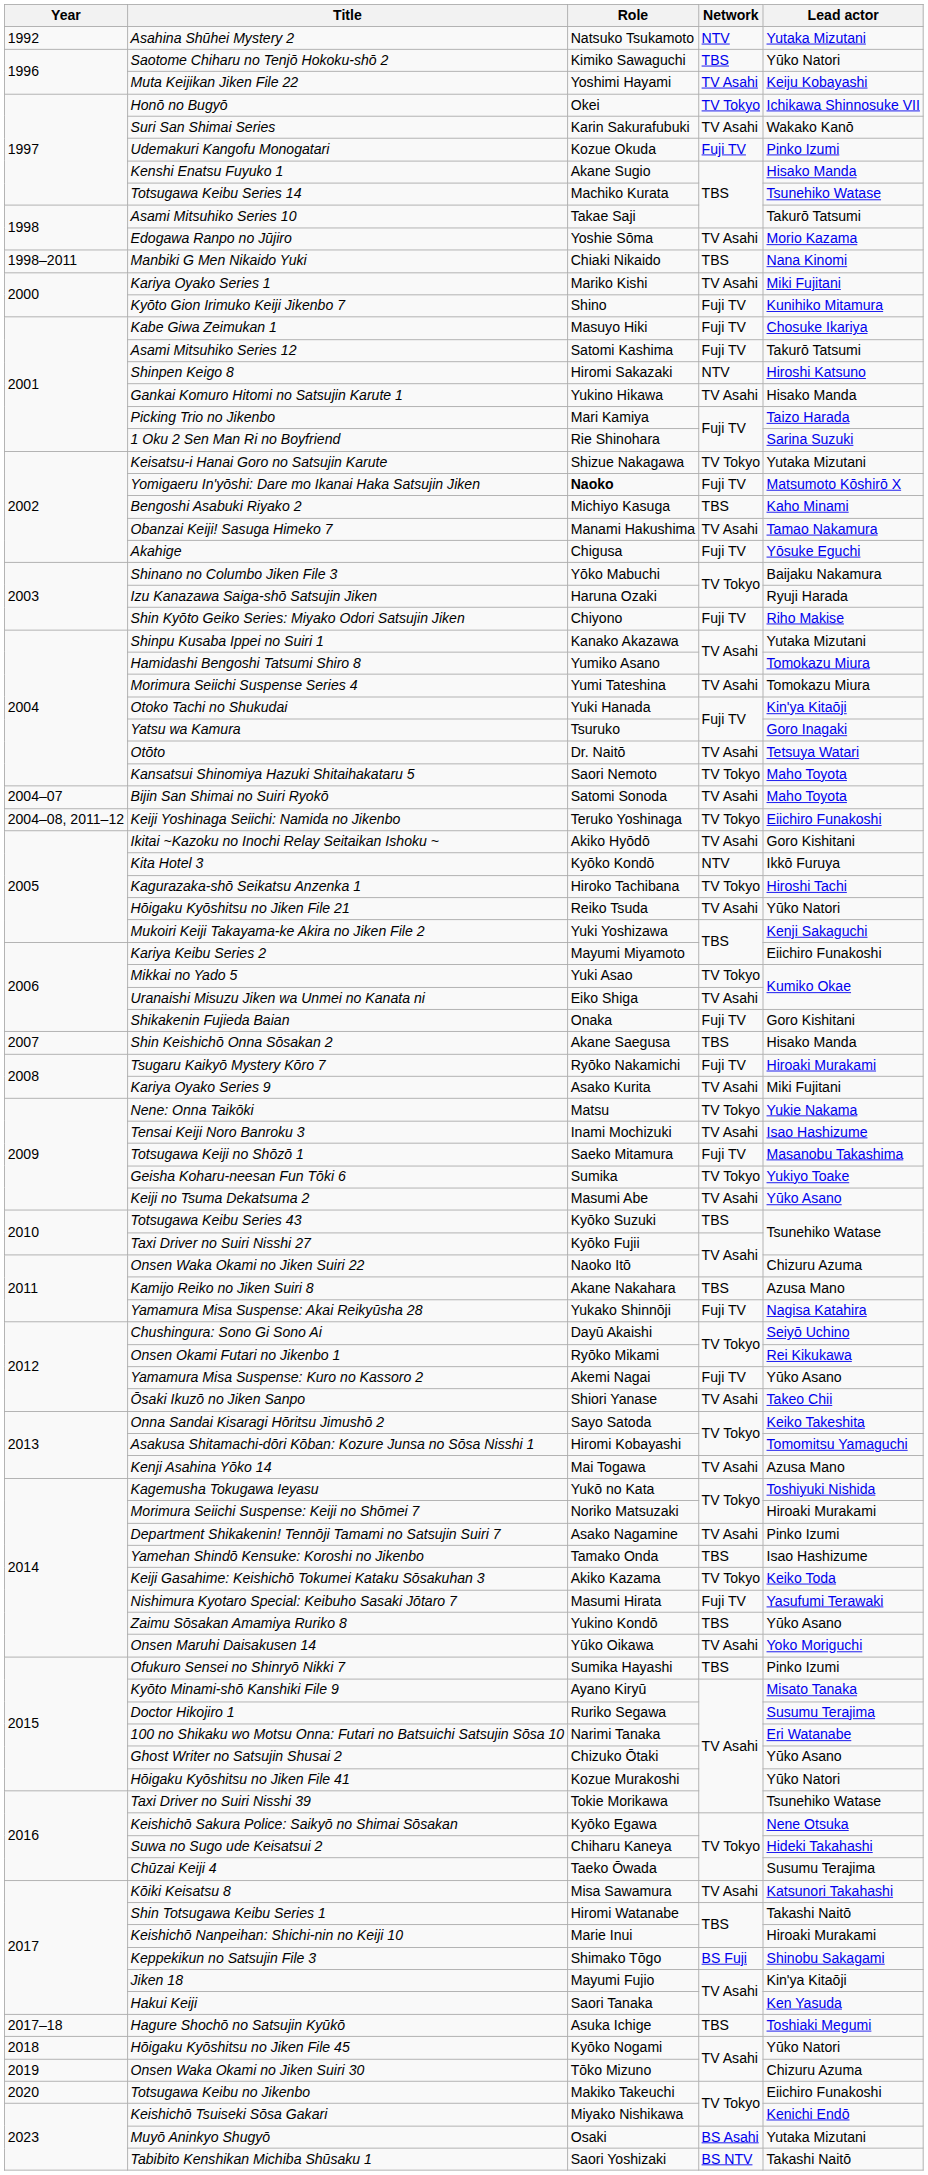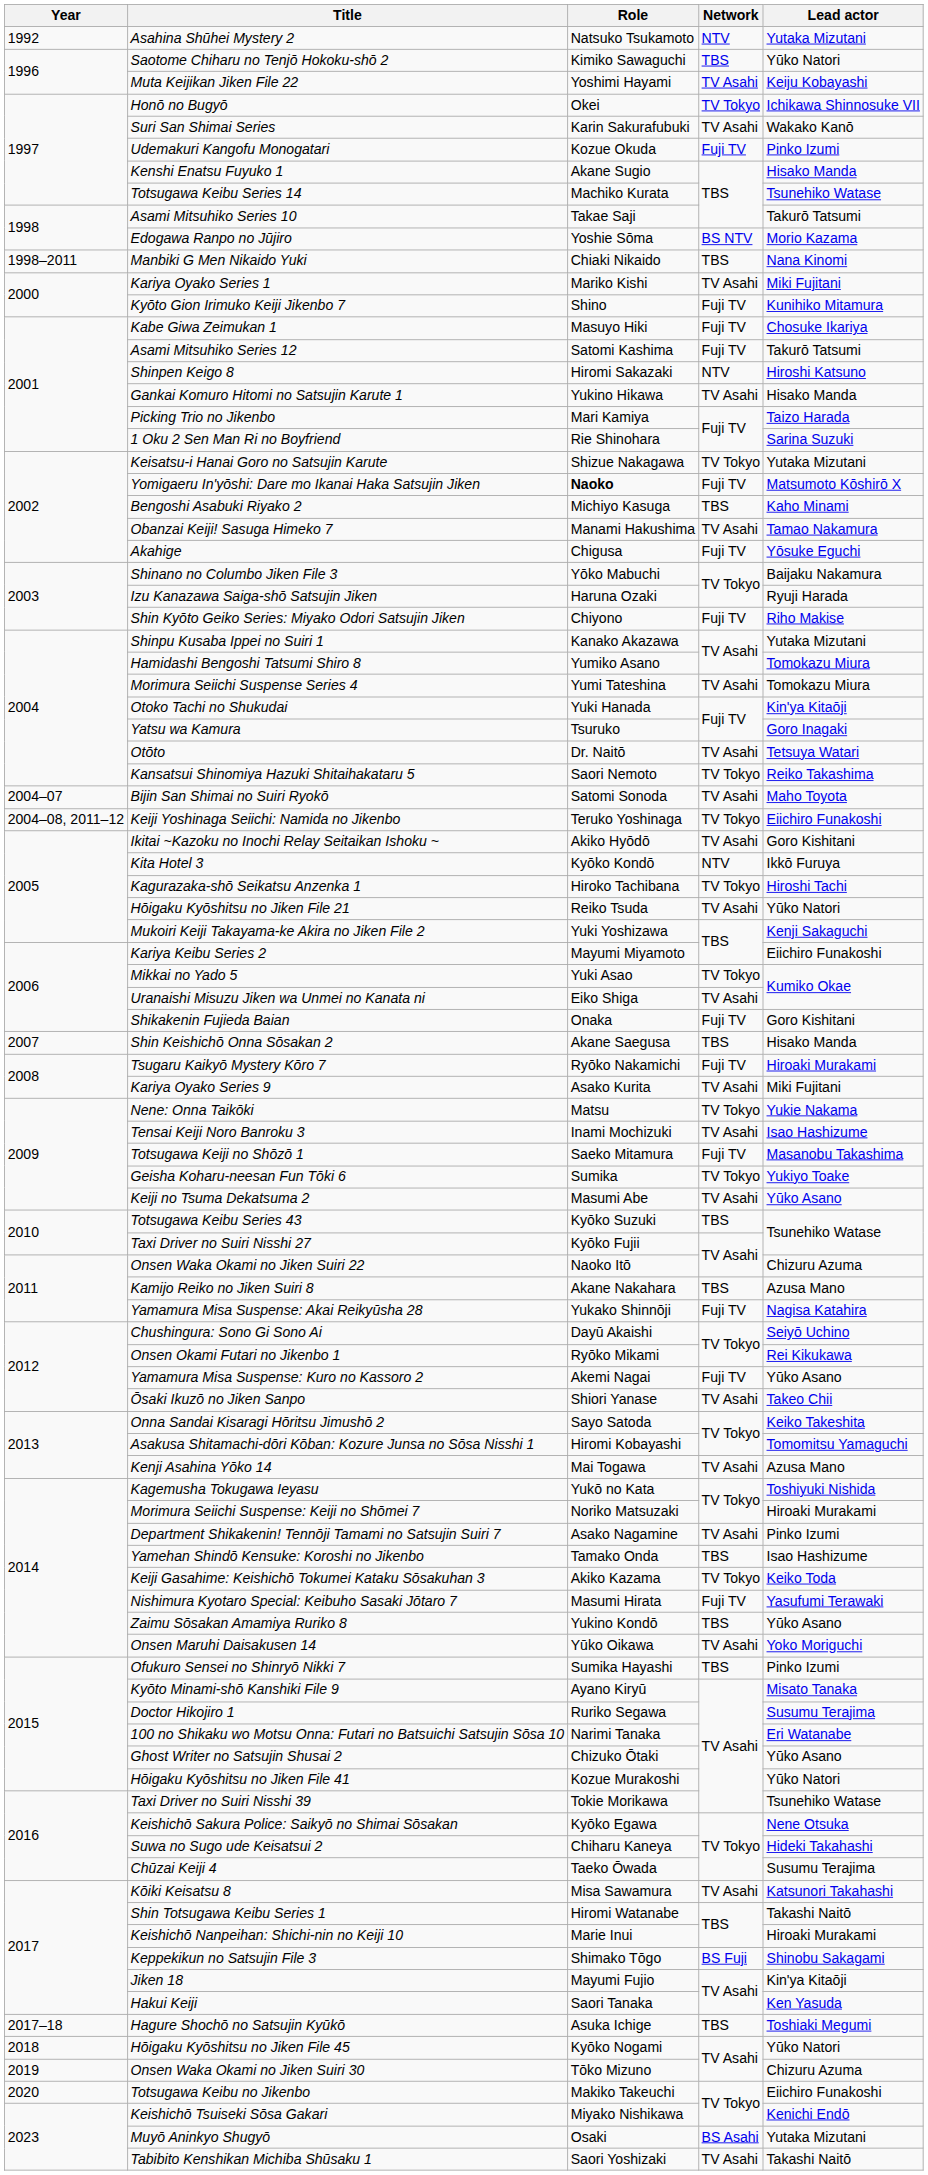 <table class="wikitable">
 <tr>
 <th>Year</th>
 <th>Title</th>
 <th>Role</th>
 <th>Network</th>
 <th>Lead actor</th>
 </tr>
 <tr>
 <td>1992</td>
 <td><em>Asahina Shūhei Mystery 2</em></td>
 <td>Natsuko Tsukamoto</td>
 <td><a href='#'>NTV</a></td>
 <td><a href='#'>Yutaka Mizutani</a></td>
 </tr>
 <tr>
 <td rowspan="2">1996</td>
 <td><em>Saotome Chiharu no Tenjō Hokoku-shō 2</em></td>
 <td>Kimiko Sawaguchi</td>
 <td><a href='#'>TBS</a></td>
 <td>Yūko Natori</td>
 </tr>
 <tr>
 <td><em>Muta Keijikan Jiken File 22</em></td>
 <td>Yoshimi Hayami</td>
 <td><a href='#'>TV Asahi</a></td>
 <td><a href='#'>Keiju Kobayashi</a></td>
 </tr>
 <tr>
 <td rowspan="5">1997</td>
 <td><em>Honō no Bugyō</em></td>
 <td>Okei</td>
 <td><a href='#'>TV Tokyo</a></td>
 <td><a href='#'>Ichikawa Shinnosuke VII</a></td>
 </tr>
 <tr>
 <td><em>Suri San Shimai Series</em></td>
 <td>Karin Sakurafubuki</td>
 <td>TV Asahi</td>
 <td>Wakako Kanō</td>
 </tr>
 <tr>
 <td><em>Udemakuri Kangofu Monogatari</em></td>
 <td>Kozue Okuda</td>
 <td><a href='#'>Fuji TV</a></td>
 <td><a href='#'>Pinko Izumi</a></td>
 </tr>
 <tr>
 <td><em>Kenshi Enatsu Fuyuko 1</em></td>
 <td>Akane Sugio</td>
 <td rowspan="3">TBS</td>
 <td><a href='#'>Hisako Manda</a></td>
 </tr>
 <tr>
 <td><em>Totsugawa Keibu Series 14</em></td>
 <td>Machiko Kurata</td>
 <td><a href='#'>Tsunehiko Watase</a></td>
 </tr>
 <tr>
 <td rowspan="2">1998</td>
 <td><em>Asami Mitsuhiko Series 10</em></td>
 <td>Takae Saji</td>
 <td>Takurō Tatsumi</td>
 </tr>
 <tr>
 <td><em>Edogawa Ranpo no Jūjiro</em></td>
 <td>Yoshie Sōma</td>
-<td>TV Asahi</td>
+<td><a href='#'>BS NTV</a></td>
 <td><a href='#'>Morio Kazama</a></td>
 </tr>
 <tr>
 <td>1998–2011</td>
 <td><em>Manbiki G Men Nikaido Yuki</em></td>
 <td>Chiaki Nikaido</td>
 <td>TBS</td>
 <td><a href='#'>Nana Kinomi</a></td>
 </tr>
 <tr>
 <td rowspan="2">2000</td>
 <td><em>Kariya Oyako Series 1</em></td>
 <td>Mariko Kishi</td>
 <td>TV Asahi</td>
 <td><a href='#'>Miki Fujitani</a></td>
 </tr>
 <tr>
 <td><em>Kyōto Gion Irimuko Keiji Jikenbo 7</em></td>
 <td>Shino</td>
 <td>Fuji TV</td>
 <td><a href='#'>Kunihiko Mitamura</a></td>
 </tr>
 <tr>
 <td rowspan="6">2001</td>
 <td><em>Kabe Giwa Zeimukan 1</em></td>
 <td>Masuyo Hiki</td>
 <td>Fuji TV</td>
 <td><a href='#'>Chosuke Ikariya</a></td>
 </tr>
 <tr>
 <td><em>Asami Mitsuhiko Series 12</em></td>
 <td>Satomi Kashima</td>
 <td>Fuji TV</td>
 <td>Takurō Tatsumi</td>
 </tr>
 <tr>
 <td><em>Shinpen Keigo 8</em></td>
 <td>Hiromi Sakazaki</td>
 <td>NTV</td>
 <td><a href='#'>Hiroshi Katsuno</a></td>
 </tr>
 <tr>
 <td><em>Gankai Komuro Hitomi no Satsujin Karute 1</em></td>
 <td>Yukino Hikawa</td>
 <td>TV Asahi</td>
 <td>Hisako Manda</td>
 </tr>
 <tr>
 <td><em>Picking Trio no Jikenbo</em></td>
 <td>Mari Kamiya</td>
 <td rowspan="2">Fuji TV</td>
 <td><a href='#'>Taizo Harada</a></td>
 </tr>
 <tr>
 <td><em>1 Oku 2 Sen Man Ri no Boyfriend</em></td>
 <td>Rie Shinohara</td>
 <td><a href='#'>Sarina Suzuki</a></td>
 </tr>
 <tr>
 <td rowspan="5">2002</td>
 <td><em>Keisatsu-i Hanai Goro no Satsujin Karute</em></td>
 <td>Shizue Nakagawa</td>
 <td>TV Tokyo</td>
 <td>Yutaka Mizutani</td>
 </tr>
 <tr>
 <td><em>Yomigaeru In'yōshi: Dare mo Ikanai Haka Satsujin Jiken</em></td>
 <td><strong>Naoko</strong></td>
 <td>Fuji TV</td>
 <td><a href='#'>Matsumoto Kōshirō X</a></td>
 </tr>
 <tr>
 <td><em>Bengoshi Asabuki Riyako 2</em></td>
 <td>Michiyo Kasuga</td>
 <td>TBS</td>
 <td><a href='#'>Kaho Minami</a></td>
 </tr>
 <tr>
 <td><em>Obanzai Keiji! Sasuga Himeko 7</em></td>
 <td>Manami Hakushima</td>
 <td>TV Asahi</td>
 <td><a href='#'>Tamao Nakamura</a></td>
 </tr>
 <tr>
 <td><em>Akahige</em></td>
 <td>Chigusa</td>
 <td>Fuji TV</td>
 <td><a href='#'>Yōsuke Eguchi</a></td>
 </tr>
 <tr>
 <td rowspan="3">2003</td>
 <td><em>Shinano no Columbo Jiken File 3</em></td>
 <td>Yōko Mabuchi</td>
 <td rowspan="2">TV Tokyo</td>
 <td>Baijaku Nakamura</td>
 </tr>
 <tr>
 <td><em>Izu Kanazawa Saiga-shō Satsujin Jiken</em></td>
 <td>Haruna Ozaki</td>
 <td>Ryuji Harada</td>
 </tr>
 <tr>
 <td><em>Shin Kyōto Geiko Series: Miyako Odori Satsujin Jiken</em></td>
 <td>Chiyono</td>
 <td>Fuji TV</td>
 <td><a href='#'>Riho Makise</a></td>
 </tr>
 <tr>
 <td rowspan="7">2004</td>
 <td><em>Shinpu Kusaba Ippei no Suiri 1</em></td>
 <td>Kanako Akazawa</td>
 <td rowspan="2">TV Asahi</td>
 <td>Yutaka Mizutani</td>
 </tr>
 <tr>
 <td><em>Hamidashi Bengoshi Tatsumi Shiro 8</em></td>
 <td>Yumiko Asano</td>
 <td><a href='#'>Tomokazu Miura</a></td>
 </tr>
 <tr>
 <td><em>Morimura Seiichi Suspense Series 4</em></td>
 <td>Yumi Tateshina</td>
 <td>TV Asahi</td>
 <td>Tomokazu Miura</td>
 </tr>
 <tr>
 <td><em>Otoko Tachi no Shukudai</em></td>
 <td>Yuki Hanada</td>
 <td rowspan="2">Fuji TV</td>
 <td><a href='#'>Kin'ya Kitaōji</a></td>
 </tr>
 <tr>
 <td><em>Yatsu wa Kamura</em></td>
 <td>Tsuruko</td>
 <td><a href='#'>Goro Inagaki</a></td>
 </tr>
 <tr>
 <td><em>Otōto</em></td>
 <td>Dr. Naitō</td>
 <td>TV Asahi</td>
 <td><a href='#'>Tetsuya Watari</a></td>
 </tr>
 <tr>
 <td><em>Kansatsui Shinomiya Hazuki Shitaihakataru 5</em></td>
 <td>Saori Nemoto</td>
 <td>TV Tokyo</td>
-<td><a href='#'>Maho Toyota</a></td>
+<td><a href='#'>Reiko Takashima</a></td>
 </tr>
 <tr>
 <td>2004–07</td>
 <td><em>Bijin San Shimai no Suiri Ryokō</em></td>
 <td>Satomi Sonoda</td>
 <td>TV Asahi</td>
 <td><a href='#'>Maho Toyota</a></td>
 </tr>
 <tr>
 <td>2004–08, 2011–12</td>
 <td><em>Keiji Yoshinaga Seiichi: Namida no Jikenbo</em></td>
 <td>Teruko Yoshinaga</td>
 <td>TV Tokyo</td>
 <td><a href='#'>Eiichiro Funakoshi</a></td>
 </tr>
 <tr>
 <td rowspan="5">2005</td>
 <td><em>Ikitai ~Kazoku no Inochi Relay Seitaikan Ishoku ~</em></td>
 <td>Akiko Hyōdō</td>
 <td>TV Asahi</td>
 <td>Goro Kishitani</td>
 </tr>
 <tr>
 <td><em>Kita Hotel 3</em></td>
 <td>Kyōko Kondō</td>
 <td>NTV</td>
 <td>Ikkō Furuya</td>
 </tr>
 <tr>
 <td><em>Kagurazaka-shō Seikatsu Anzenka 1</em></td>
 <td>Hiroko Tachibana</td>
 <td>TV Tokyo</td>
 <td><a href='#'>Hiroshi Tachi</a></td>
 </tr>
 <tr>
 <td><em>Hōigaku Kyōshitsu no Jiken File 21</em></td>
 <td>Reiko Tsuda</td>
 <td>TV Asahi</td>
 <td>Yūko Natori</td>
 </tr>
 <tr>
 <td><em>Mukoiri Keiji Takayama-ke Akira no Jiken File 2</em></td>
 <td>Yuki Yoshizawa</td>
 <td rowspan="2">TBS</td>
 <td><a href='#'>Kenji Sakaguchi</a></td>
 </tr>
 <tr>
 <td rowspan="4">2006</td>
 <td><em>Kariya Keibu Series 2</em></td>
 <td>Mayumi Miyamoto</td>
 <td>Eiichiro Funakoshi</td>
 </tr>
 <tr>
 <td><em>Mikkai no Yado 5</em></td>
 <td>Yuki Asao</td>
 <td>TV Tokyo</td>
 <td rowspan="2"><a href='#'>Kumiko Okae</a></td>
 </tr>
 <tr>
 <td><em>Uranaishi Misuzu Jiken wa Unmei no Kanata ni</em></td>
 <td>Eiko Shiga</td>
 <td>TV Asahi</td>
 </tr>
 <tr>
 <td><em>Shikakenin Fujieda Baian</em></td>
 <td>Onaka</td>
 <td>Fuji TV</td>
 <td>Goro Kishitani</td>
 </tr>
 <tr>
 <td>2007</td>
 <td><em>Shin Keishichō Onna Sōsakan 2</em></td>
 <td>Akane Saegusa</td>
 <td>TBS</td>
 <td>Hisako Manda</td>
 </tr>
 <tr>
 <td rowspan="2">2008</td>
 <td><em>Tsugaru Kaikyō Mystery Kōro 7</em></td>
 <td>Ryōko Nakamichi</td>
 <td>Fuji TV</td>
 <td><a href='#'>Hiroaki Murakami</a></td>
 </tr>
 <tr>
 <td><em>Kariya Oyako Series 9</em></td>
 <td>Asako Kurita</td>
 <td>TV Asahi</td>
 <td>Miki Fujitani</td>
 </tr>
 <tr>
 <td rowspan="5">2009</td>
 <td><em>Nene: Onna Taikōki</em></td>
 <td>Matsu</td>
 <td>TV Tokyo</td>
 <td><a href='#'>Yukie Nakama</a></td>
 </tr>
 <tr>
 <td><em>Tensai Keiji Noro Banroku 3</em></td>
 <td>Inami Mochizuki</td>
 <td>TV Asahi</td>
 <td><a href='#'>Isao Hashizume</a></td>
 </tr>
 <tr>
 <td><em>Totsugawa Keiji no Shōzō 1</em></td>
 <td>Saeko Mitamura</td>
 <td>Fuji TV</td>
 <td><a href='#'>Masanobu Takashima</a></td>
 </tr>
 <tr>
 <td><em>Geisha Koharu-neesan Fun Tōki 6</em></td>
 <td>Sumika</td>
 <td>TV Tokyo</td>
 <td><a href='#'>Yukiyo Toake</a></td>
 </tr>
 <tr>
 <td><em>Keiji no Tsuma Dekatsuma 2</em></td>
 <td>Masumi Abe</td>
 <td>TV Asahi</td>
 <td><a href='#'>Yūko Asano</a></td>
 </tr>
 <tr>
 <td rowspan="2">2010</td>
 <td><em>Totsugawa Keibu Series 43</em></td>
 <td>Kyōko Suzuki</td>
 <td>TBS</td>
 <td rowspan="2">Tsunehiko Watase</td>
 </tr>
 <tr>
 <td><em>Taxi Driver no Suiri Nisshi 27</em></td>
 <td>Kyōko Fujii</td>
 <td rowspan="2">TV Asahi</td>
 </tr>
 <tr>
 <td rowspan="3">2011</td>
 <td><em>Onsen Waka Okami no Jiken Suiri 22</em></td>
 <td>Naoko Itō</td>
 <td>Chizuru Azuma</td>
 </tr>
 <tr>
 <td><em>Kamijo Reiko no Jiken Suiri 8</em></td>
 <td>Akane Nakahara</td>
 <td>TBS</td>
 <td>Azusa Mano</td>
 </tr>
 <tr>
 <td><em>Yamamura Misa Suspense: Akai Reikyūsha 28</em></td>
 <td>Yukako Shinnōji</td>
 <td>Fuji TV</td>
 <td><a href='#'>Nagisa Katahira</a></td>
 </tr>
 <tr>
 <td rowspan="4">2012</td>
 <td><em>Chushingura: Sono Gi Sono Ai</em></td>
 <td>Dayū Akaishi</td>
 <td rowspan="2">TV Tokyo</td>
 <td><a href='#'>Seiyō Uchino</a></td>
 </tr>
 <tr>
 <td><em>Onsen Okami Futari no Jikenbo 1</em></td>
 <td>Ryōko Mikami</td>
 <td><a href='#'>Rei Kikukawa</a></td>
 </tr>
 <tr>
 <td><em>Yamamura Misa Suspense: Kuro no Kassoro 2</em></td>
 <td>Akemi Nagai</td>
 <td>Fuji TV</td>
 <td>Yūko Asano</td>
 </tr>
 <tr>
 <td><em>Ōsaki Ikuzō no Jiken Sanpo</em></td>
 <td>Shiori Yanase</td>
 <td>TV Asahi</td>
 <td><a href='#'>Takeo Chii</a></td>
 </tr>
 <tr>
 <td rowspan="3">2013</td>
 <td><em>Onna Sandai Kisaragi Hōritsu Jimushō 2</em></td>
 <td>Sayo Satoda</td>
 <td rowspan="2">TV Tokyo</td>
 <td><a href='#'>Keiko Takeshita</a></td>
 </tr>
 <tr>
 <td><em>Asakusa Shitamachi-dōri Kōban: Kozure Junsa no Sōsa Nisshi 1</em></td>
 <td>Hiromi Kobayashi</td>
 <td><a href='#'>Tomomitsu Yamaguchi</a></td>
 </tr>
 <tr>
 <td><em>Kenji Asahina Yōko 14</em></td>
 <td>Mai Togawa</td>
 <td>TV Asahi</td>
 <td>Azusa Mano</td>
 </tr>
 <tr>
 <td rowspan="8">2014</td>
 <td><em>Kagemusha Tokugawa Ieyasu</em></td>
 <td>Yukō no Kata</td>
 <td rowspan="2">TV Tokyo</td>
 <td><a href='#'>Toshiyuki Nishida</a></td>
 </tr>
 <tr>
 <td><em>Morimura Seiichi Suspense: Keiji no Shōmei 7</em></td>
 <td>Noriko Matsuzaki</td>
 <td>Hiroaki Murakami</td>
 </tr>
 <tr>
 <td><em>Department Shikakenin! Tennōji Tamami no Satsujin Suiri 7</em></td>
 <td>Asako Nagamine</td>
 <td>TV Asahi</td>
 <td>Pinko Izumi</td>
 </tr>
 <tr>
 <td><em>Yamehan Shindō Kensuke: Koroshi no Jikenbo</em></td>
 <td>Tamako Onda</td>
 <td>TBS</td>
 <td>Isao Hashizume</td>
 </tr>
 <tr>
 <td><em>Keiji Gasahime: Keishichō Tokumei Kataku Sōsakuhan 3</em></td>
 <td>Akiko Kazama</td>
 <td>TV Tokyo</td>
 <td><a href='#'>Keiko Toda</a></td>
 </tr>
 <tr>
 <td><em>Nishimura Kyotaro Special: Keibuho Sasaki Jōtaro 7</em></td>
 <td>Masumi Hirata</td>
 <td>Fuji TV</td>
 <td><a href='#'>Yasufumi Terawaki</a></td>
 </tr>
 <tr>
 <td><em>Zaimu Sōsakan Amamiya Ruriko 8</em></td>
 <td>Yukino Kondō</td>
 <td>TBS</td>
 <td>Yūko Asano</td>
 </tr>
 <tr>
 <td><em>Onsen Maruhi Daisakusen 14</em></td>
 <td>Yūko Oikawa</td>
 <td>TV Asahi</td>
 <td><a href='#'>Yoko Moriguchi</a></td>
 </tr>
 <tr>
 <td rowspan="6">2015</td>
 <td><em>Ofukuro Sensei no Shinryō Nikki 7</em></td>
 <td>Sumika Hayashi</td>
 <td>TBS</td>
 <td>Pinko Izumi</td>
 </tr>
 <tr>
 <td><em>Kyōto Minami-shō Kanshiki File 9</em></td>
 <td>Ayano Kiryū</td>
 <td rowspan="6">TV Asahi</td>
 <td><a href='#'>Misato Tanaka</a></td>
 </tr>
 <tr>
 <td><em>Doctor Hikojiro 1</em></td>
 <td>Ruriko Segawa</td>
 <td><a href='#'>Susumu Terajima</a></td>
 </tr>
 <tr>
 <td><em>100 no Shikaku wo Motsu Onna: Futari no Batsuichi Satsujin Sōsa 10</em></td>
 <td>Narimi Tanaka</td>
 <td><a href='#'>Eri Watanabe</a></td>
 </tr>
 <tr>
 <td><em>Ghost Writer no Satsujin Shusai 2</em></td>
 <td>Chizuko Ōtaki</td>
 <td>Yūko Asano</td>
 </tr>
 <tr>
 <td><em>Hōigaku Kyōshitsu no Jiken File 41</em></td>
 <td>Kozue Murakoshi</td>
 <td>Yūko Natori</td>
 </tr>
 <tr>
 <td rowspan="4">2016</td>
 <td><em>Taxi Driver no Suiri Nisshi 39</em></td>
 <td>Tokie Morikawa</td>
 <td>Tsunehiko Watase</td>
 </tr>
 <tr>
 <td><em>Keishichō Sakura Police: Saikyō no Shimai Sōsakan</em></td>
 <td>Kyōko Egawa</td>
 <td rowspan="3">TV Tokyo</td>
 <td><a href='#'>Nene Otsuka</a></td>
 </tr>
 <tr>
 <td><em>Suwa no Sugo ude Keisatsui 2</em></td>
 <td>Chiharu Kaneya</td>
 <td><a href='#'>Hideki Takahashi</a></td>
 </tr>
 <tr>
 <td><em>Chūzai Keiji 4</em></td>
 <td>Taeko Ōwada</td>
 <td>Susumu Terajima</td>
 </tr>
 <tr>
 <td rowspan="6">2017</td>
 <td><em>Kōiki Keisatsu 8</em></td>
 <td>Misa Sawamura</td>
 <td>TV Asahi</td>
 <td><a href='#'>Katsunori Takahashi</a></td>
 </tr>
 <tr>
 <td><em>Shin Totsugawa Keibu Series 1</em></td>
 <td>Hiromi Watanabe</td>
 <td rowspan="2">TBS</td>
 <td>Takashi Naitō</td>
 </tr>
 <tr>
 <td><em>Keishichō Nanpeihan: Shichi-nin no Keiji 10</em></td>
 <td>Marie Inui</td>
 <td>Hiroaki Murakami</td>
 </tr>
 <tr>
 <td><em>Keppekikun no Satsujin File 3</em></td>
 <td>Shimako Tōgo</td>
 <td><a href='#'>BS Fuji</a></td>
 <td><a href='#'>Shinobu Sakagami</a></td>
 </tr>
 <tr>
 <td><em>Jiken 18</em></td>
 <td>Mayumi Fujio</td>
 <td rowspan="2">TV Asahi</td>
 <td>Kin'ya Kitaōji</td>
 </tr>
 <tr>
 <td><em>Hakui Keiji</em></td>
 <td>Saori Tanaka</td>
 <td><a href='#'>Ken Yasuda</a></td>
 </tr>
 <tr>
 <td>2017–18</td>
 <td><em>Hagure Shochō no Satsujin Kyūkō</em></td>
 <td>Asuka Ichige</td>
 <td>TBS</td>
 <td><a href='#'>Toshiaki Megumi</a></td>
 </tr>
 <tr>
 <td>2018</td>
 <td><em>Hōigaku Kyōshitsu no Jiken File 45</em></td>
 <td>Kyōko Nogami</td>
 <td rowspan="2">TV Asahi</td>
 <td>Yūko Natori</td>
 </tr>
 <tr>
 <td>2019</td>
 <td><em>Onsen Waka Okami no Jiken Suiri 30</em></td>
 <td>Tōko Mizuno</td>
 <td>Chizuru Azuma</td>
 </tr>
 <tr>
 <td>2020</td>
 <td><em>Totsugawa Keibu no Jikenbo</em></td>
 <td>Makiko Takeuchi</td>
 <td rowspan="2">TV Tokyo</td>
 <td>Eiichiro Funakoshi</td>
 </tr>
 <tr>
 <td rowspan="3">2023</td>
 <td><em>Keishichō Tsuiseki Sōsa Gakari</em></td>
 <td>Miyako Nishikawa</td>
 <td><a href='#'>Kenichi Endō</a></td>
 </tr>
 <tr>
 <td><em>Muyō Aninkyo Shugyō</em></td>
 <td>Osaki</td>
 <td><a href='#'>BS Asahi</a></td>
 <td>Yutaka Mizutani</td>
 </tr>
 <tr>
 <td><em>Tabibito Kenshikan Michiba Shūsaku 1</em></td>
 <td>Saori Yoshizaki</td>
-<td><a href='#'>BS NTV</a></td>
+<td>TV Asahi</td>
 <td>Takashi Naitō</td>
 </tr>
 </table>
